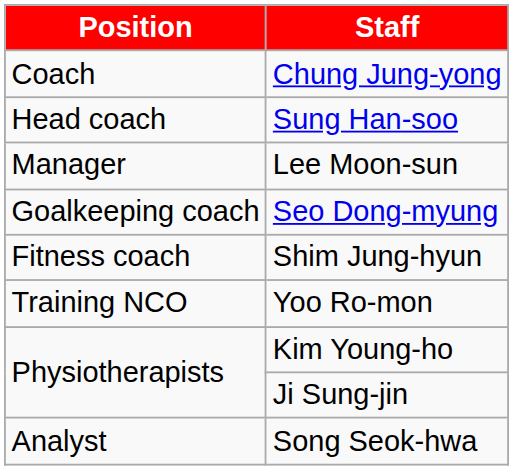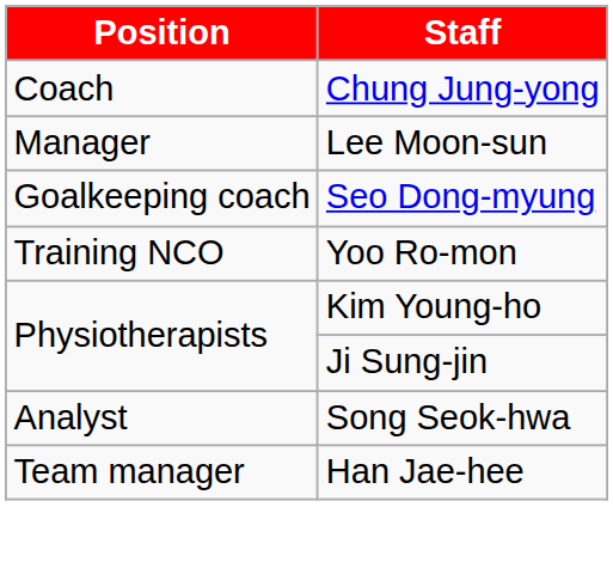 <table class="wikitable">
 <tr>
 <th style="color:white;background:#FF0000">Position</th>
 <th style="color:white;background:#FF0000">Staff</th>
 </tr>
 <tr>
 <td>Coach</td>
 <td> <a href='#'>Chung Jung-yong</a></td>
 </tr>
 <tr>
-<td>Head coach</td>
-<td> <a href='#'>Sung Han-soo</a></td>
-</tr>
-<tr>
 <td>Manager</td>
 <td> Lee Moon-sun</td>
 </tr>
 <tr>
 <td>Goalkeeping coach</td>
 <td> <a href='#'>Seo Dong-myung</a></td>
-</tr>
-<tr>
-<td>Fitness coach</td>
-<td> Shim Jung-hyun</td>
 </tr>
 <tr>
 <td>Training NCO</td>
 <td> Yoo Ro-mon</td>
 </tr>
 <tr>
 <td rowspan="2">Physiotherapists</td>
 <td> Kim Young-ho</td>
 </tr>
 <tr>
 <td> Ji Sung-jin</td>
 </tr>
 <tr>
 <td>Analyst</td>
 <td> Song Seok-hwa</td>
 </tr>
+<tr>
+<td>Team manager</td>
+<td> Han Jae-hee</td>
+</tr>
 </table>
